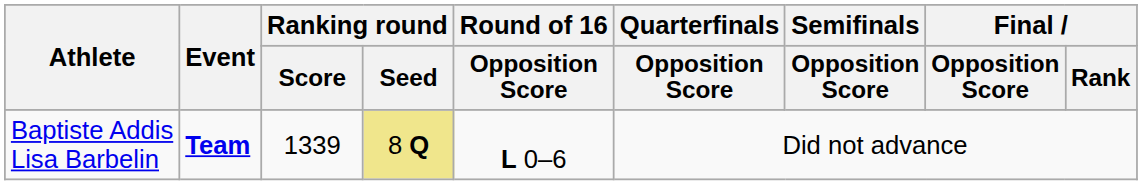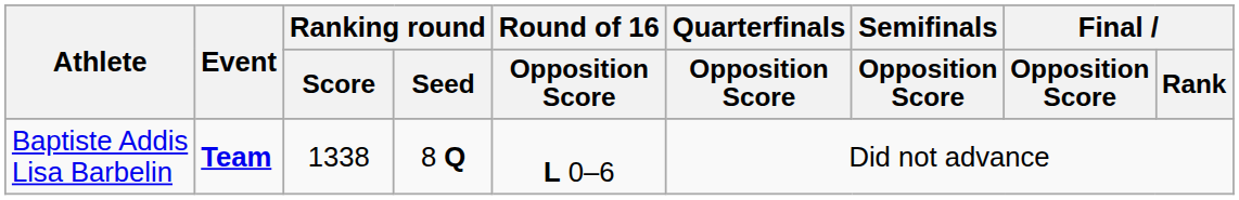 <table class="wikitable" style="font-size:90%; text-align:center">
 <tr>
 <th rowspan=2>Athlete</th>
 <th rowspan=2>Event</th>
 <th colspan="2">Ranking round</th>
 <th>Round of 16</th>
 <th>Quarterfinals</th>
 <th>Semifinals</th>
 <th colspan="2">Final / </th>
 </tr>
 <tr style="font-size:95%">
 <th>Score</th>
 <th>Seed</th>
 <th>Opposition<br>Score</th>
 <th>Opposition<br>Score</th>
 <th>Opposition<br>Score</th>
 <th>Opposition<br>Score</th>
 <th>Rank</th>
 </tr>
 <tr align=center>
 <td align=left><a href='#'>Baptiste Addis</a><br><a href='#'>Lisa Barbelin</a></td>
 <td align=left><strong><a href='#'>Team</a></strong></td>
-<td>1339</td>
-<td style="background: khaki;">8 <strong>Q</strong></td>
+<td>1338</td>
+<td>8 <strong>Q</strong></td>
 <td><br><strong>L</strong> 0–6</td>
 <td colspan="4">Did not advance</td>
 </tr>
 </table>
